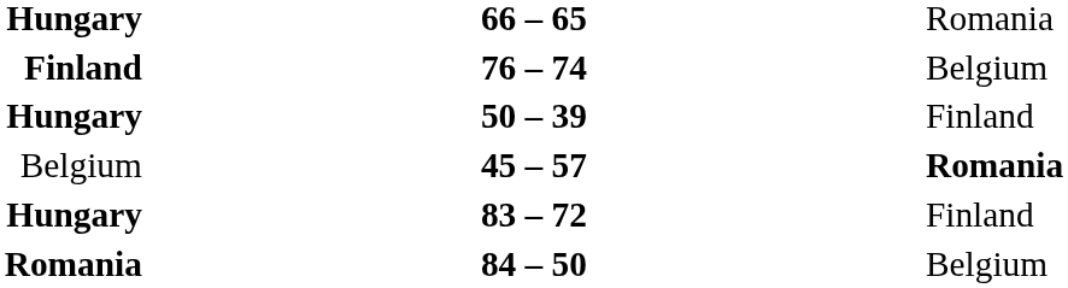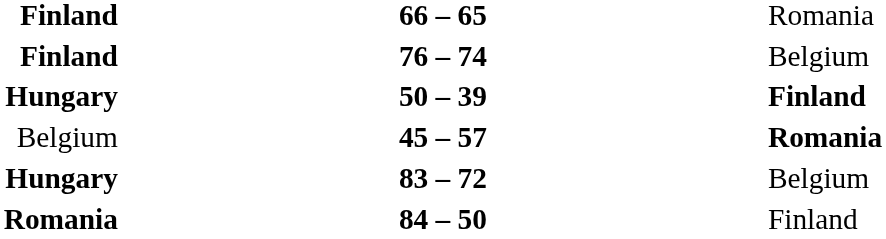 <table width=75% cellspacing=1>
 <tr>
 <th width=25%></th>
 <th width=25%></th>
 <th width=25%></th>
 </tr>
 <tr style=font-size:90%>
-<td align=right><strong>Hungary</strong></td>
+<td align=right><strong>Finland</strong></td>
 <td align=center><strong>66 – 65</strong></td>
 <td>Romania</td>
 </tr>
 <tr style=font-size:90%>
 <td align=right><strong>Finland</strong></td>
 <td align=center><strong>76 – 74</strong></td>
 <td>Belgium</td>
 </tr>
 <tr style=font-size:90%>
 <td align=right><strong>Hungary</strong></td>
 <td align=center><strong>50 – 39</strong></td>
-<td>Finland</td>
+<td><strong>Finland</strong></td>
 </tr>
 <tr style=font-size:90%>
 <td align=right>Belgium</td>
 <td align=center><strong>45 – 57</strong></td>
 <td><strong>Romania</strong></td>
 </tr>
 <tr style=font-size:90%>
 <td align=right><strong>Hungary</strong></td>
 <td align=center><strong>83 – 72</strong></td>
-<td>Finland</td>
+<td>Belgium</td>
 </tr>
 <tr style=font-size:90%>
 <td align=right><strong>Romania</strong></td>
 <td align=center><strong>84 – 50</strong></td>
-<td>Belgium</td>
+<td>Finland</td>
 </tr>
 </table>
